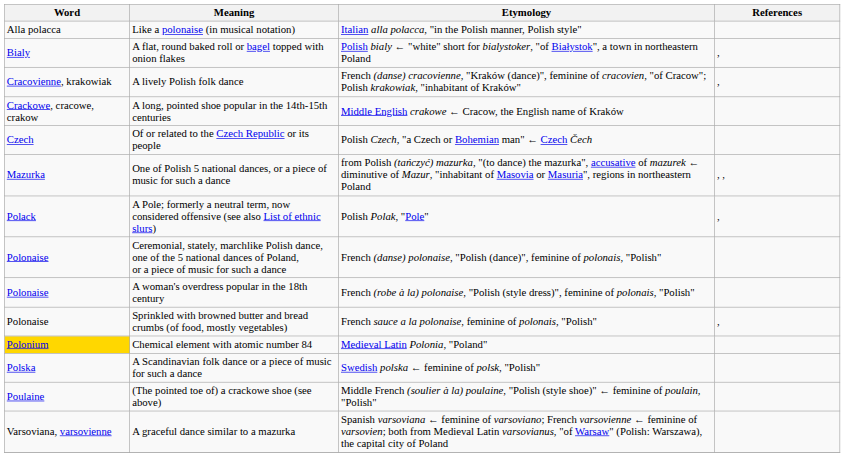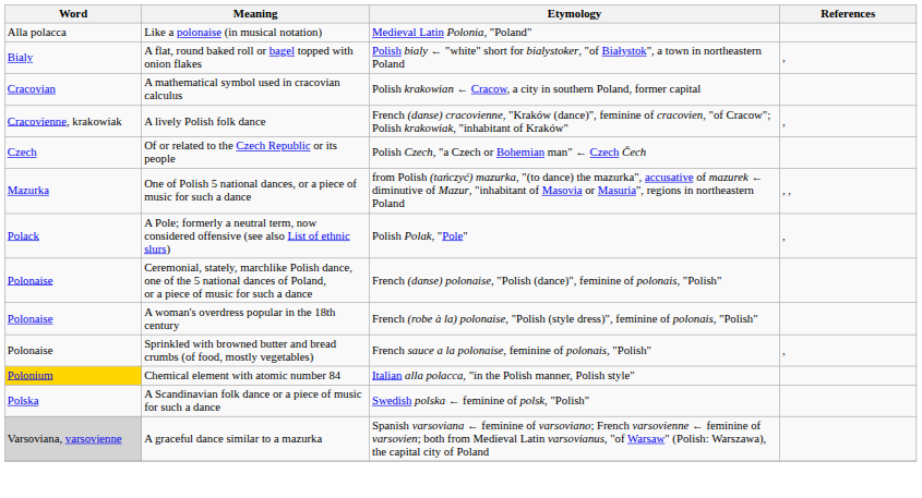 <table class="wikitable">
 <tr>
 <th width="15%">Word</th>
 <th width="25%">Meaning</th>
 <th width="45%">Etymology</th>
 <th width="15%">References</th>
 </tr>
 <tr>
 <td>Alla polacca</td>
 <td>Like a <a href='#'>polonaise</a> (in musical notation)</td>
-<td><a href='#'>Italian</a> <em>alla polacca</em>, "in the Polish manner, Polish style"</td>
+<td><a href='#'>Medieval Latin</a> <em>Polonia</em>, "Poland"</td>
 <td></td>
 </tr>
 <tr>
 <td><a href='#'>Bialy</a></td>
 <td>A flat, round baked roll or <a href='#'>bagel</a> topped with onion flakes</td>
 <td><a href='#'>Polish</a> <em>bialy</em> ← "white" short for <em>bialystoker</em>, "of <a href='#'>Białystok</a>", a town in northeastern Poland</td>
 <td>, </td>
 </tr>
 <tr>
+<td><a href='#'>Cracovian</a></td>
+<td>A mathematical symbol used in cracovian calculus</td>
+<td>Polish <em>krakowian</em> ← <a href='#'>Cracow</a>, a city in southern Poland, former capital</td>
+<td></td>
+</tr>
+<tr>
 <td><a href='#'>Cracovienne</a>, krakowiak</td>
 <td>A lively Polish folk dance</td>
 <td>French <em>(danse) cracovienne</em>, "Kraków (dance)", feminine of <em>cracovien</em>, "of Cracow"; Polish <em>krakowiak</em>, "inhabitant of Kraków"</td>
 <td>, </td>
-</tr>
-<tr>
-<td><a href='#'>Crackowe</a>, cracowe, crakow</td>
-<td>A long, pointed shoe popular in the 14th-15th centuries</td>
-<td><a href='#'>Middle English</a> <em>crakowe</em> ← Cracow, the English name of Kraków</td>
-<td></td>
 </tr>
 <tr>
 <td><a href='#'>Czech</a></td>
 <td>Of or related to the <a href='#'>Czech Republic</a> or its people</td>
 <td>Polish <em>Czech</em>, "a Czech or <a href='#'>Bohemian</a> man" ← <a href='#'>Czech</a> <em>Čech</em></td>
 <td></td>
 </tr>
 <tr>
 <td><a href='#'>Mazurka</a></td>
 <td>One of Polish 5 national dances, or a piece of music for such a dance</td>
 <td>from Polish <em>(tańczyć) mazurka</em>, "(to dance) the mazurka", <a href='#'>accusative</a> of <em>mazurek</em> ← diminutive of <em>Mazur</em>, "inhabitant of <a href='#'>Masovia</a> or <a href='#'>Masuria</a>", regions in northeastern Poland</td>
 <td>, , </td>
 </tr>
 <tr>
 <td><a href='#'>Polack</a></td>
 <td>A Pole; formerly a neutral term, now considered offensive (see also <a href='#'>List of ethnic slurs</a>)</td>
 <td>Polish <em>Polak</em>, "<a href='#'>Pole</a>"</td>
 <td>, </td>
 </tr>
 <tr>
 <td><a href='#'>Polonaise</a></td>
 <td>Ceremonial, stately, marchlike Polish dance, one of the 5 national dances of Poland,<br>or a piece of music for such a dance</td>
 <td>French <em>(danse) polonaise</em>, "Polish (dance)", feminine of <em>polonais</em>, "Polish"</td>
 <td></td>
 </tr>
 <tr>
 <td><a href='#'>Polonaise</a></td>
 <td>A woman's overdress popular in the 18th century</td>
 <td>French <em>(robe à la) polonaise</em>, "Polish (style dress)", feminine of <em>polonais</em>, "Polish"</td>
 <td></td>
 </tr>
 <tr>
 <td>Polonaise</td>
 <td>Sprinkled with browned butter and bread crumbs (of food, mostly vegetables)</td>
 <td>French <em>sauce a la polonaise</em>, feminine of <em>polonais</em>, "Polish"</td>
 <td>,  </td>
 </tr>
 <tr>
 <td style="background: gold;"><a href='#'>Polonium</a></td>
 <td>Chemical element with atomic number 84</td>
-<td><a href='#'>Medieval Latin</a> <em>Polonia</em>, "Poland"</td>
+<td><a href='#'>Italian</a> <em>alla polacca</em>, "in the Polish manner, Polish style"</td>
 <td></td>
 </tr>
 <tr>
 <td><a href='#'>Polska</a></td>
 <td>A Scandinavian folk dance or a piece of music for such a dance</td>
 <td><a href='#'>Swedish</a> <em>polska</em> ← feminine of <em>polsk</em>, "Polish"</td>
 <td></td>
 </tr>
 <tr>
-<td><a href='#'>Poulaine</a></td>
-<td>(The pointed toe of) a crackowe shoe (see above)</td>
-<td>Middle French <em>(soulier à la) poulaine</em>, "Polish (style shoe)" ← feminine of <em>poulain</em>, "Polish"</td>
-<td></td>
-</tr>
-<tr>
-<td>Varsoviana, <a href='#'>varsovienne</a></td>
+<td style="background: lightgrey;">Varsoviana, <a href='#'>varsovienne</a></td>
 <td>A graceful dance similar to a mazurka</td>
 <td>Spanish <em>varsoviana</em> ← feminine of <em>varsoviano</em>; French <em>varsovienne</em> ← feminine of <em>varsovien</em>; both from Medieval Latin <em>varsovianus</em>, "of <a href='#'>Warsaw</a>" (Polish: Warszawa), the capital city of Poland</td>
 <td></td>
 </tr>
 <tr>
 </tr>
 </table>
